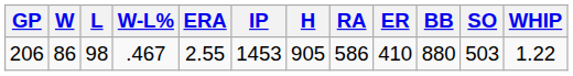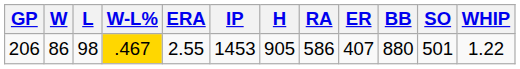 <table class="wikitable">
 <tr>
 <th><a href='#'>GP</a></th>
 <th><a href='#'>W</a></th>
 <th><a href='#'>L</a></th>
 <th><a href='#'>W-L%</a></th>
 <th><a href='#'>ERA</a></th>
 <th><a href='#'>IP</a></th>
 <th><a href='#'>H</a></th>
 <th><a href='#'>RA</a></th>
 <th><a href='#'>ER</a></th>
 <th><a href='#'>BB</a></th>
 <th><a href='#'>SO</a></th>
 <th><a href='#'>WHIP</a></th>
 </tr>
 <tr align=center>
 <td>206</td>
 <td>86</td>
 <td>98</td>
-<td>.467</td>
+<td style="background: gold;">.467</td>
 <td>2.55</td>
 <td>1453</td>
 <td>905</td>
 <td>586</td>
-<td>410</td>
+<td>407</td>
 <td>880</td>
-<td>503</td>
+<td>501</td>
 <td>1.22</td>
 </tr>
 </table>
